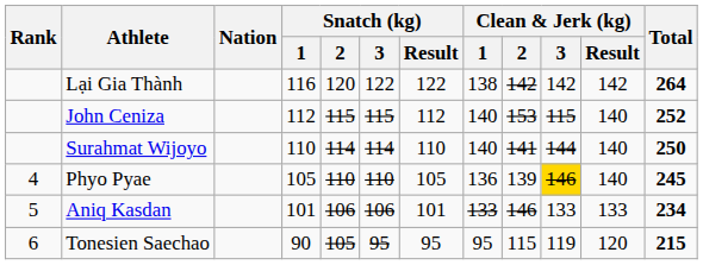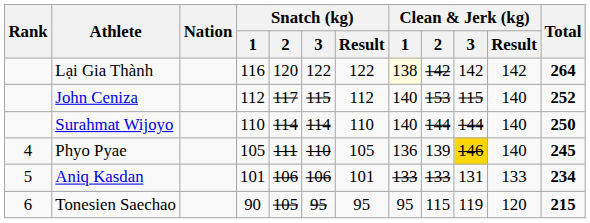 <table class="wikitable sortable" style="text-align:center;">
 <tr>
 <th rowspan=2>Rank</th>
 <th rowspan=2>Athlete</th>
 <th rowspan=2>Nation</th>
 <th colspan=4>Snatch (kg)</th>
 <th colspan=4>Clean & Jerk (kg)</th>
 <th rowspan=2>Total</th>
 </tr>
 <tr>
 <th>1</th>
 <th>2</th>
 <th>3</th>
 <th>Result</th>
 <th>1</th>
 <th>2</th>
 <th>3</th>
 <th>Result</th>
 </tr>
 <tr>
 <td></td>
 <td align=left>Lại Gia Thành</td>
 <td align=left></td>
 <td>116</td>
 <td>120</td>
 <td>122</td>
 <td>122</td>
-<td>138</td>
+<td style="background: lightyellow;">138</td>
 <td><s>142</s></td>
 <td>142</td>
 <td>142</td>
 <td><strong>264</strong></td>
 </tr>
 <tr>
 <td></td>
 <td align=left><a href='#'>John Ceniza</a></td>
 <td align=left></td>
 <td>112</td>
-<td><s>115</s></td>
+<td><s>117</s></td>
 <td><s>115</s></td>
 <td>112</td>
 <td>140</td>
 <td><s>153</s></td>
 <td><s>115</s></td>
 <td>140</td>
 <td><strong>252</strong></td>
 </tr>
 <tr>
 <td></td>
 <td align=left><a href='#'>Surahmat Wijoyo</a></td>
 <td align=left></td>
 <td>110</td>
 <td><s>114</s></td>
 <td><s>114</s></td>
 <td>110</td>
 <td>140</td>
-<td><s>141</s></td>
+<td><s>144</s></td>
 <td><s>144</s></td>
 <td>140</td>
 <td><strong>250</strong></td>
 </tr>
 <tr>
 <td>4</td>
 <td align=left>Phyo Pyae</td>
 <td align=left></td>
 <td>105</td>
-<td><s>110</s></td>
+<td><s>111</s></td>
 <td><s>110</s></td>
 <td>105</td>
 <td>136</td>
 <td>139</td>
 <td style="background: gold;"><s>146</s></td>
 <td>140</td>
 <td><strong>245</strong></td>
 </tr>
 <tr>
 <td>5</td>
 <td align=left><a href='#'>Aniq Kasdan</a></td>
 <td align=left></td>
 <td>101</td>
 <td><s>106</s></td>
 <td><s>106</s></td>
 <td>101</td>
 <td><s>133</s></td>
-<td><s>146</s></td>
-<td>133</td>
+<td><s>133</s></td>
+<td>131</td>
 <td>133</td>
 <td><strong>234</strong></td>
 </tr>
 <tr>
 <td>6</td>
 <td align=left>Tonesien Saechao</td>
 <td align=left></td>
 <td>90</td>
 <td><s>105</s></td>
 <td><s>95</s></td>
 <td>95</td>
 <td>95</td>
 <td>115</td>
 <td>119</td>
 <td>120</td>
 <td><strong>215</strong></td>
 </tr>
 </table>
